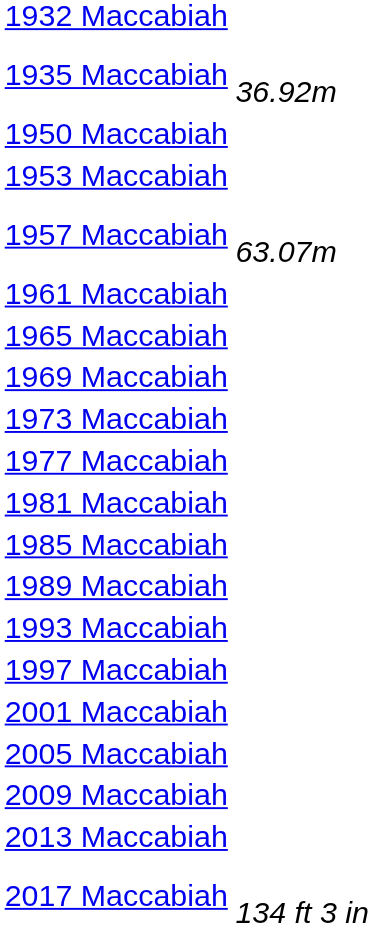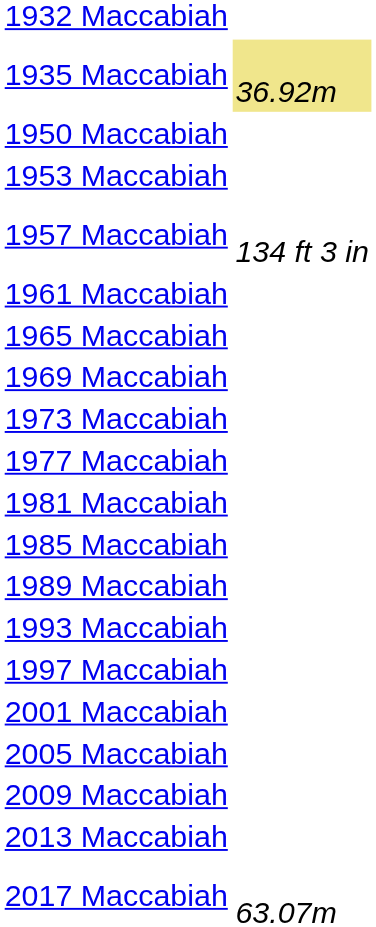 <table>
 <tr valign="top">
 <td><a href='#'>1932 Maccabiah</a></td>
 <td><br><em></em></td>
 <td></td>
 <td></td>
 </tr>
 <tr>
 <td><a href='#'>1935 Maccabiah</a></td>
-<td><br><em>36.92m</em></td>
+<td style="background: khaki;"><br><em>36.92m</em></td>
 <td></td>
 <td></td>
 </tr>
 <tr>
 <td><a href='#'>1950 Maccabiah</a></td>
 <td></td>
 <td></td>
 <td></td>
 </tr>
 <tr>
 <td><a href='#'>1953 Maccabiah</a></td>
 <td></td>
 <td></td>
 <td></td>
 </tr>
 <tr>
 <td><a href='#'>1957 Maccabiah</a></td>
-<td><br><em>63.07m</em></td>
+<td><br><em>134 ft 3 in </em></td>
 <td></td>
 <td></td>
 </tr>
 <tr>
 <td><a href='#'>1961 Maccabiah</a></td>
 <td></td>
 <td></td>
 <td></td>
 </tr>
 <tr>
 <td><a href='#'>1965 Maccabiah</a></td>
 <td></td>
 <td></td>
 <td></td>
 </tr>
 <tr>
 <td><a href='#'>1969 Maccabiah</a></td>
 <td></td>
 <td></td>
 <td></td>
 </tr>
 <tr>
 <td><a href='#'>1973 Maccabiah</a></td>
 <td></td>
 <td></td>
 <td></td>
 </tr>
 <tr>
 <td><a href='#'>1977 Maccabiah</a></td>
 <td></td>
 <td></td>
 <td></td>
 </tr>
 <tr>
 <td><a href='#'>1981 Maccabiah</a></td>
 <td></td>
 <td></td>
 <td></td>
 </tr>
 <tr>
 <td><a href='#'>1985 Maccabiah</a></td>
 <td></td>
 <td></td>
 <td></td>
 </tr>
 <tr>
 <td><a href='#'>1989 Maccabiah</a></td>
 <td></td>
 <td></td>
 <td></td>
 </tr>
 <tr>
 <td><a href='#'>1993 Maccabiah</a></td>
 <td></td>
 <td></td>
 <td></td>
 </tr>
 <tr>
 <td><a href='#'>1997 Maccabiah</a></td>
 <td></td>
 <td></td>
 <td></td>
 </tr>
 <tr>
 <td><a href='#'>2001 Maccabiah</a></td>
 <td></td>
 <td></td>
 <td></td>
 </tr>
 <tr>
 <td><a href='#'>2005 Maccabiah</a></td>
 <td></td>
 <td></td>
 <td></td>
 </tr>
 <tr>
 <td><a href='#'>2009 Maccabiah</a></td>
 <td></td>
 <td></td>
 <td></td>
 </tr>
 <tr>
 <td><a href='#'>2013 Maccabiah</a></td>
 <td></td>
 <td></td>
 <td></td>
 </tr>
 <tr>
 <td><a href='#'>2017 Maccabiah</a></td>
-<td><br><em>134 ft 3 in </em></td>
+<td><br><em>63.07m</em></td>
 <td></td>
 <td></td>
 </tr>
 </table>
